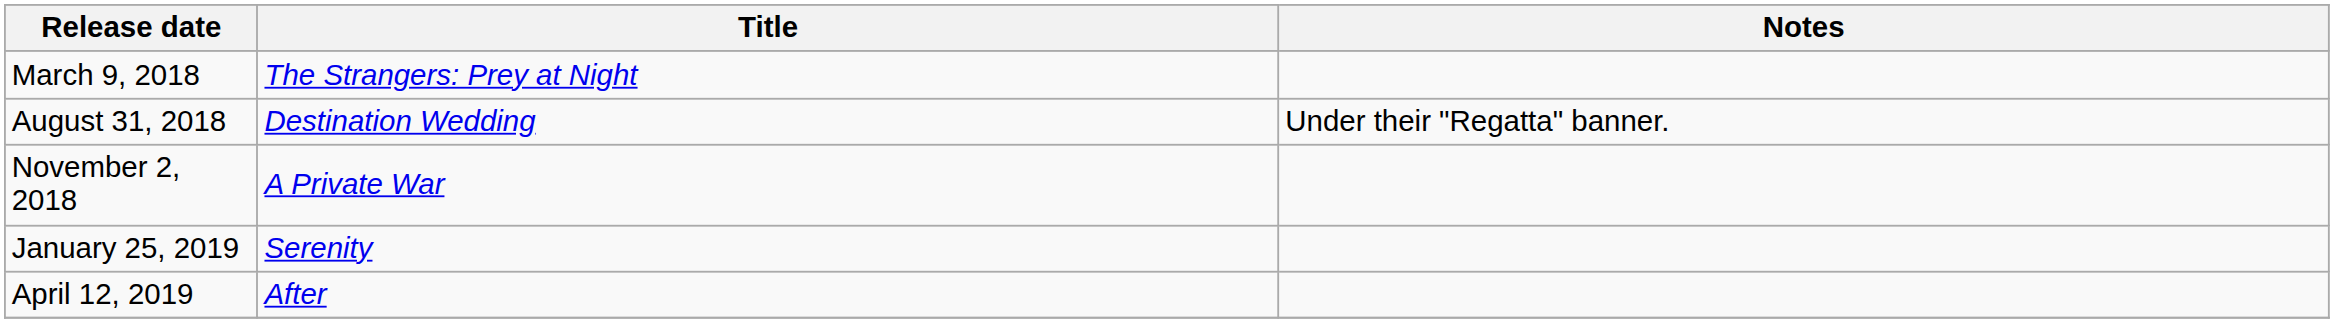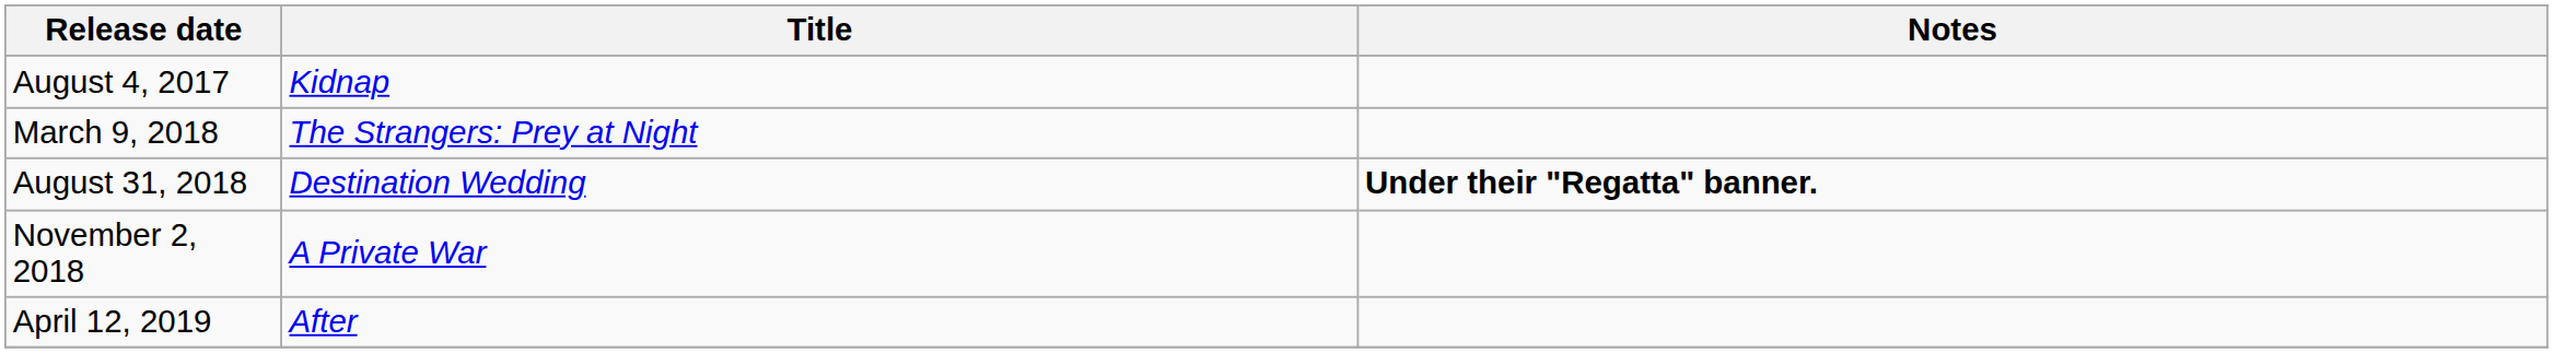 <table class="wikitable sortable" style="width:100%;">
 <tr>
 <th scope="col" style="width:130px;">Release date</th>
 <th>Title</th>
 <th>Notes</th>
+</tr>
+<tr>
+<td>August 4, 2017</td>
+<td><em><a href='#'>Kidnap</a></em></td>
+<td></td>
 </tr>
 <tr>
 <td>March 9, 2018</td>
 <td><em><a href='#'>The Strangers: Prey at Night</a></em></td>
 <td></td>
 </tr>
 <tr>
 <td>August 31, 2018</td>
 <td><em><a href='#'>Destination Wedding</a></em></td>
-<td>Under their "Regatta" banner.</td>
+<td><strong>Under their "Regatta" banner.</strong></td>
 </tr>
 <tr>
 <td>November 2, 2018</td>
 <td><em><a href='#'>A Private War</a></em></td>
-<td></td>
-</tr>
-<tr>
-<td>January 25, 2019</td>
-<td><em><a href='#'>Serenity</a></em></td>
 <td></td>
 </tr>
 <tr>
 <td>April 12, 2019</td>
 <td><em><a href='#'>After</a></em></td>
 <td></td>
 </tr>
 <tr>
 </tr>
 </table>
